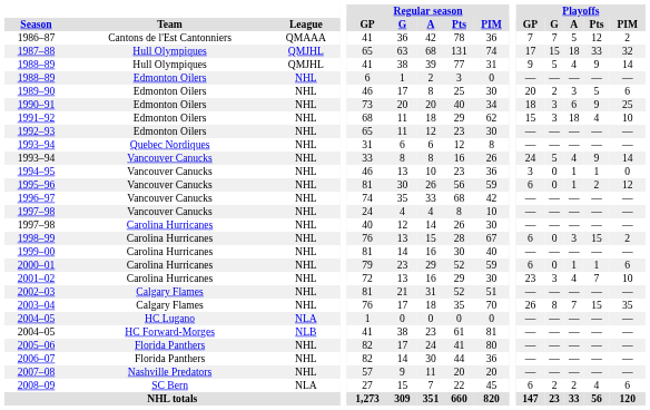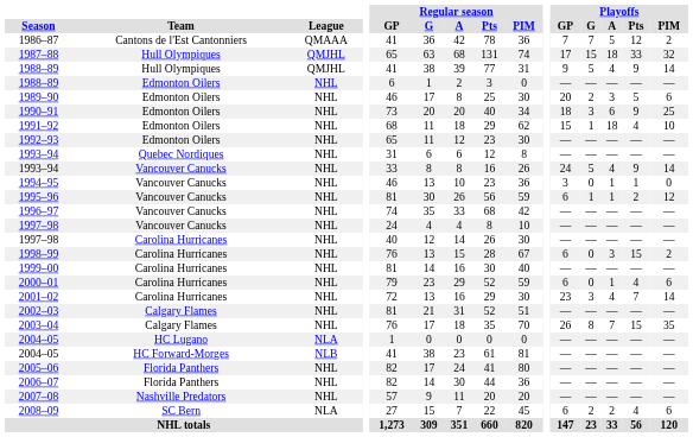 <table border="0" cellpadding="1" cellspacing="0" style="text-align:center; width:60em">
 <tr ALIGN="center" bgcolor="#e0e0e0">
 <th colspan="3" bgcolor="#ffffff"> </th>
 <th rowspan="99" bgcolor="#ffffff"> </th>
 <th colspan="5"><a href='#'>Regular season</a></th>
 <th rowspan="99" bgcolor="#ffffff"> </th>
 <th colspan="5"><a href='#'>Playoffs</a></th>
 </tr>
 <tr ALIGN="center" bgcolor="#e0e0e0">
 <th><a href='#'>Season</a></th>
 <th>Team</th>
 <th>League</th>
 <th>GP</th>
 <th><a href='#'>G</a></th>
 <th><a href='#'>A</a></th>
 <th><a href='#'>Pts</a></th>
 <th><a href='#'>PIM</a></th>
 <th>GP</th>
 <th>G</th>
 <th>A</th>
 <th>Pts</th>
 <th>PIM</th>
 </tr>
 <tr>
 <td>1986–87</td>
 <td>Cantons de l'Est Cantonniers</td>
 <td>QMAAA</td>
 <td>41</td>
 <td>36</td>
 <td>42</td>
 <td>78</td>
 <td>36</td>
 <td>7</td>
 <td>7</td>
 <td>5</td>
 <td>12</td>
 <td>2</td>
 </tr>
 <tr bgcolor="#f0f0f0">
 <td><a href='#'>1987–88</a></td>
 <td><a href='#'>Hull Olympiques</a></td>
 <td><a href='#'>QMJHL</a></td>
 <td>65</td>
 <td>63</td>
 <td>68</td>
 <td>131</td>
 <td>74</td>
 <td>17</td>
 <td>15</td>
 <td>18</td>
 <td>33</td>
 <td>32</td>
 </tr>
 <tr>
 <td><a href='#'>1988–89</a></td>
 <td>Hull Olympiques</td>
 <td>QMJHL</td>
 <td>41</td>
 <td>38</td>
 <td>39</td>
 <td>77</td>
 <td>31</td>
 <td>9</td>
 <td>5</td>
 <td>4</td>
 <td>9</td>
 <td>14</td>
 </tr>
 <tr bgcolor="#f0f0f0">
 <td><a href='#'>1988–89</a></td>
 <td><a href='#'>Edmonton Oilers</a></td>
 <td><a href='#'>NHL</a></td>
 <td>6</td>
 <td>1</td>
 <td>2</td>
 <td>3</td>
 <td>0</td>
 <td>—</td>
 <td>—</td>
 <td>—</td>
 <td>—</td>
 <td>—</td>
 </tr>
 <tr>
 <td><a href='#'>1989–90</a></td>
 <td>Edmonton Oilers</td>
 <td>NHL</td>
 <td>46</td>
 <td>17</td>
 <td>8</td>
 <td>25</td>
 <td>30</td>
 <td>20</td>
 <td>2</td>
 <td>3</td>
 <td>5</td>
 <td>6</td>
 </tr>
 <tr bgcolor="#f0f0f0">
 <td><a href='#'>1990–91</a></td>
 <td>Edmonton Oilers</td>
 <td>NHL</td>
 <td>73</td>
 <td>20</td>
 <td>20</td>
 <td>40</td>
 <td>34</td>
 <td>18</td>
 <td>3</td>
 <td>6</td>
 <td>9</td>
 <td>25</td>
 </tr>
 <tr>
 <td><a href='#'>1991–92</a></td>
 <td>Edmonton Oilers</td>
 <td>NHL</td>
 <td>68</td>
 <td>11</td>
 <td>18</td>
 <td>29</td>
 <td>62</td>
 <td>15</td>
-<td>3</td>
+<td>1</td>
 <td>18</td>
 <td>4</td>
 <td>10</td>
 </tr>
 <tr bgcolor="#f0f0f0">
 <td><a href='#'>1992–93</a></td>
 <td>Edmonton Oilers</td>
 <td>NHL</td>
 <td>65</td>
 <td>11</td>
 <td>12</td>
 <td>23</td>
 <td>30</td>
 <td>—</td>
 <td>—</td>
 <td>—</td>
 <td>—</td>
 <td>—</td>
 </tr>
 <tr>
 <td><a href='#'>1993–94</a></td>
 <td><a href='#'>Quebec Nordiques</a></td>
 <td>NHL</td>
 <td>31</td>
 <td>6</td>
 <td>6</td>
 <td>12</td>
 <td>8</td>
 <td>—</td>
 <td>—</td>
 <td>—</td>
 <td>—</td>
 <td>—</td>
 </tr>
 <tr bgcolor="#f0f0f0">
 <td>1993–94</td>
 <td><a href='#'>Vancouver Canucks</a></td>
 <td>NHL</td>
 <td>33</td>
 <td>8</td>
 <td>8</td>
 <td>16</td>
 <td>26</td>
 <td>24</td>
 <td>5</td>
 <td>4</td>
 <td>9</td>
 <td>14</td>
 </tr>
 <tr>
 <td><a href='#'>1994–95</a></td>
 <td>Vancouver Canucks</td>
 <td>NHL</td>
 <td>46</td>
 <td>13</td>
 <td>10</td>
 <td>23</td>
 <td>36</td>
 <td>3</td>
 <td>0</td>
 <td>1</td>
 <td>1</td>
 <td>0</td>
 </tr>
 <tr bgcolor="#f0f0f0">
 <td><a href='#'>1995–96</a></td>
 <td>Vancouver Canucks</td>
 <td>NHL</td>
 <td>81</td>
 <td>30</td>
 <td>26</td>
 <td>56</td>
 <td>59</td>
 <td>6</td>
-<td>0</td>
+<td>1</td>
 <td>1</td>
 <td>2</td>
 <td>12</td>
 </tr>
 <tr>
 <td><a href='#'>1996–97</a></td>
 <td>Vancouver Canucks</td>
 <td>NHL</td>
 <td>74</td>
 <td>35</td>
 <td>33</td>
 <td>68</td>
 <td>42</td>
 <td>—</td>
 <td>—</td>
 <td>—</td>
 <td>—</td>
 <td>—</td>
 </tr>
 <tr bgcolor="#f0f0f0">
 <td><a href='#'>1997–98</a></td>
 <td>Vancouver Canucks</td>
 <td>NHL</td>
 <td>24</td>
 <td>4</td>
 <td>4</td>
 <td>8</td>
 <td>10</td>
 <td>—</td>
 <td>—</td>
 <td>—</td>
 <td>—</td>
 <td>—</td>
 </tr>
 <tr>
 <td>1997–98</td>
 <td><a href='#'>Carolina Hurricanes</a></td>
 <td>NHL</td>
 <td>40</td>
 <td>12</td>
 <td>14</td>
 <td>26</td>
 <td>30</td>
 <td>—</td>
 <td>—</td>
 <td>—</td>
 <td>—</td>
 <td>—</td>
 </tr>
 <tr bgcolor="#f0f0f0">
 <td><a href='#'>1998–99</a></td>
 <td>Carolina Hurricanes</td>
 <td>NHL</td>
 <td>76</td>
 <td>13</td>
 <td>15</td>
 <td>28</td>
 <td>67</td>
 <td>6</td>
 <td>0</td>
 <td>3</td>
 <td>15</td>
 <td>2</td>
 </tr>
 <tr>
 <td><a href='#'>1999–00</a></td>
 <td>Carolina Hurricanes</td>
 <td>NHL</td>
 <td>81</td>
 <td>14</td>
 <td>16</td>
 <td>30</td>
 <td>40</td>
 <td>—</td>
 <td>—</td>
 <td>—</td>
 <td>—</td>
 <td>—</td>
 </tr>
 <tr bgcolor="#f0f0f0">
 <td><a href='#'>2000–01</a></td>
 <td>Carolina Hurricanes</td>
 <td>NHL</td>
 <td>79</td>
 <td>23</td>
 <td>29</td>
 <td>52</td>
 <td>59</td>
 <td>6</td>
 <td>0</td>
 <td>1</td>
-<td>1</td>
+<td>4</td>
 <td>6</td>
 </tr>
 <tr>
 <td><a href='#'>2001–02</a></td>
 <td>Carolina Hurricanes</td>
 <td>NHL</td>
 <td>72</td>
 <td>13</td>
 <td>16</td>
 <td>29</td>
 <td>30</td>
 <td>23</td>
 <td>3</td>
 <td>4</td>
 <td>7</td>
-<td>10</td>
+<td>14</td>
 </tr>
 <tr bgcolor="#f0f0f0">
 <td><a href='#'>2002–03</a></td>
 <td><a href='#'>Calgary Flames</a></td>
 <td>NHL</td>
 <td>81</td>
 <td>21</td>
 <td>31</td>
 <td>52</td>
 <td>51</td>
 <td>—</td>
 <td>—</td>
 <td>—</td>
 <td>—</td>
 <td>—</td>
 </tr>
 <tr>
 <td><a href='#'>2003–04</a></td>
 <td>Calgary Flames</td>
 <td>NHL</td>
 <td>76</td>
 <td>17</td>
 <td>18</td>
 <td>35</td>
 <td>70</td>
 <td>26</td>
 <td>8</td>
 <td>7</td>
 <td>15</td>
 <td>35</td>
 </tr>
 <tr bgcolor="#f0f0f0">
 <td><a href='#'>2004–05</a></td>
 <td><a href='#'>HC Lugano</a></td>
 <td><a href='#'>NLA</a></td>
 <td>1</td>
 <td>0</td>
 <td>0</td>
 <td>0</td>
 <td>0</td>
 <td>—</td>
 <td>—</td>
 <td>—</td>
 <td>—</td>
 <td>—</td>
 </tr>
 <tr>
 <td>2004–05</td>
 <td><a href='#'>HC Forward-Morges</a></td>
 <td><a href='#'>NLB</a></td>
 <td>41</td>
 <td>38</td>
 <td>23</td>
 <td>61</td>
 <td>81</td>
 <td>—</td>
 <td>—</td>
 <td>—</td>
 <td>—</td>
 <td>—</td>
 </tr>
 <tr bgcolor="#f0f0f0">
 <td><a href='#'>2005–06</a></td>
 <td><a href='#'>Florida Panthers</a></td>
 <td>NHL</td>
 <td>82</td>
 <td>17</td>
 <td>24</td>
 <td>41</td>
 <td>80</td>
 <td>—</td>
 <td>—</td>
 <td>—</td>
 <td>—</td>
 <td>—</td>
 </tr>
 <tr>
 <td><a href='#'>2006–07</a></td>
 <td>Florida Panthers</td>
 <td>NHL</td>
 <td>82</td>
 <td>14</td>
 <td>30</td>
 <td>44</td>
 <td>36</td>
 <td>—</td>
 <td>—</td>
 <td>—</td>
 <td>—</td>
 <td>—</td>
 </tr>
 <tr bgcolor="#f0f0f0">
 <td><a href='#'>2007–08</a></td>
 <td><a href='#'>Nashville Predators</a></td>
 <td>NHL</td>
 <td>57</td>
 <td>9</td>
 <td>11</td>
 <td>20</td>
 <td>20</td>
 <td>—</td>
 <td>—</td>
 <td>—</td>
 <td>—</td>
 <td>—</td>
 </tr>
 <tr>
 <td><a href='#'>2008–09</a></td>
 <td><a href='#'>SC Bern</a></td>
 <td>NLA</td>
 <td>27</td>
 <td>15</td>
 <td>7</td>
 <td>22</td>
 <td>45</td>
 <td>6</td>
 <td>2</td>
 <td>2</td>
 <td>4</td>
 <td>6</td>
 </tr>
 <tr bgcolor="#e0e0e0">
 <th colspan="3">NHL totals</th>
 <th>1,273</th>
 <th>309</th>
 <th>351</th>
 <th>660</th>
 <th>820</th>
 <th>147</th>
 <th>23</th>
 <th>33</th>
 <th>56</th>
 <th>120</th>
 </tr>
 </table>
